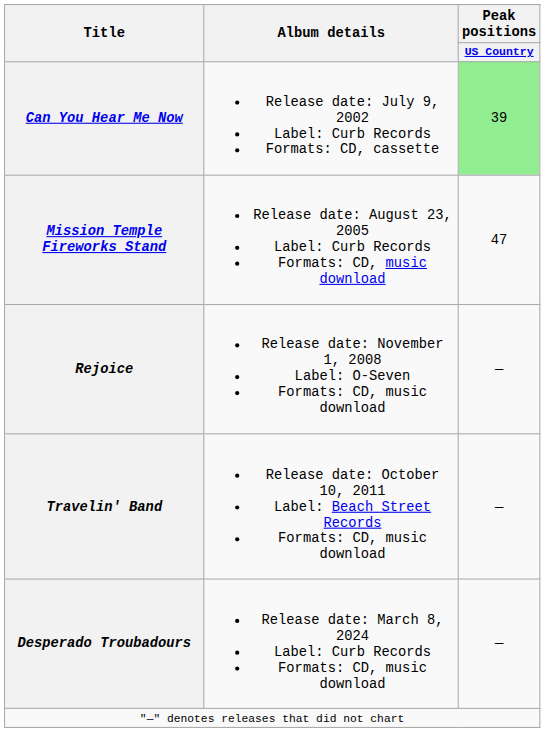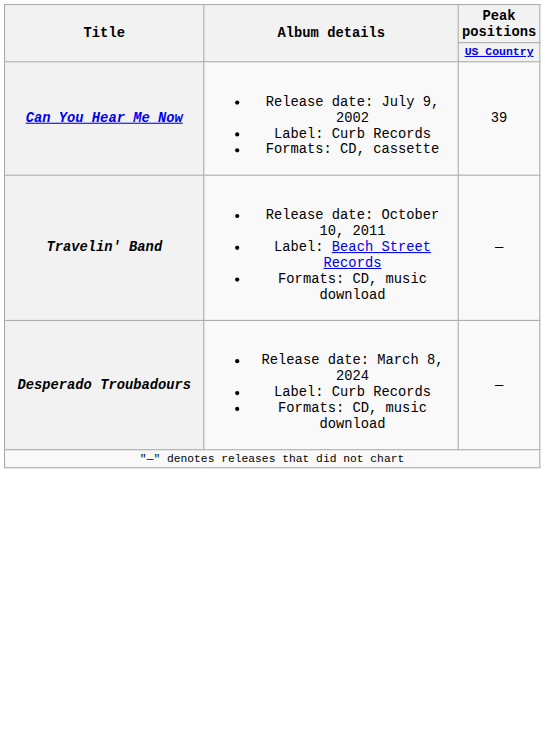 <table class="wikitable plainrowheaders" style="text-align:center;">
 <tr>
 <th rowspan="2" style="width:14em;">Title</th>
 <th rowspan="2" style="width:18em;">Album details</th>
 <th>Peak positions</th>
 </tr>
 <tr style="font-size:smaller;">
 <th width="40"><a href='#'>US Country</a><br></th>
 </tr>
 <tr>
 <th scope="row"><em><a href='#'>Can You Hear Me Now</a></em></th>
 <td><br><ul><li>Release date: July 9, 2002</li><li>Label: Curb Records</li><li>Formats: CD, cassette</li></ul></td>
-<td style="background: lightgreen;">39</td>
-</tr>
-<tr>
-<th scope="row"><em><a href='#'>Mission Temple<br>Fireworks Stand</a></em></th>
-<td><br><ul><li>Release date: August 23, 2005</li><li>Label: Curb Records</li><li>Formats: CD, <a href='#'>music download</a></li></ul></td>
-<td>47</td>
-</tr>
-<tr>
-<th scope="row"><em>Rejoice</em></th>
-<td><br><ul><li>Release date: November 1, 2008</li><li>Label: O-Seven</li><li>Formats: CD, music download</li></ul></td>
-<td>—</td>
+<td>39</td>
 </tr>
 <tr>
 <th scope="row"><em>Travelin' Band</em></th>
 <td><br><ul><li>Release date: October 10, 2011</li><li>Label: <a href='#'>Beach Street Records</a></li><li>Formats: CD, music download</li></ul></td>
 <td>—</td>
 </tr>
 <tr>
 <th scope="row"><em>Desperado Troubadours</em></th>
 <td><br><ul><li>Release date: March 8, 2024</li><li>Label: Curb Records</li><li>Formats: CD, music download</li></ul></td>
 <td>—</td>
 </tr>
 <tr>
 <td colspan="3" style="font-size:8pt">"—" denotes releases that did not chart</td>
 </tr>
 </table>
